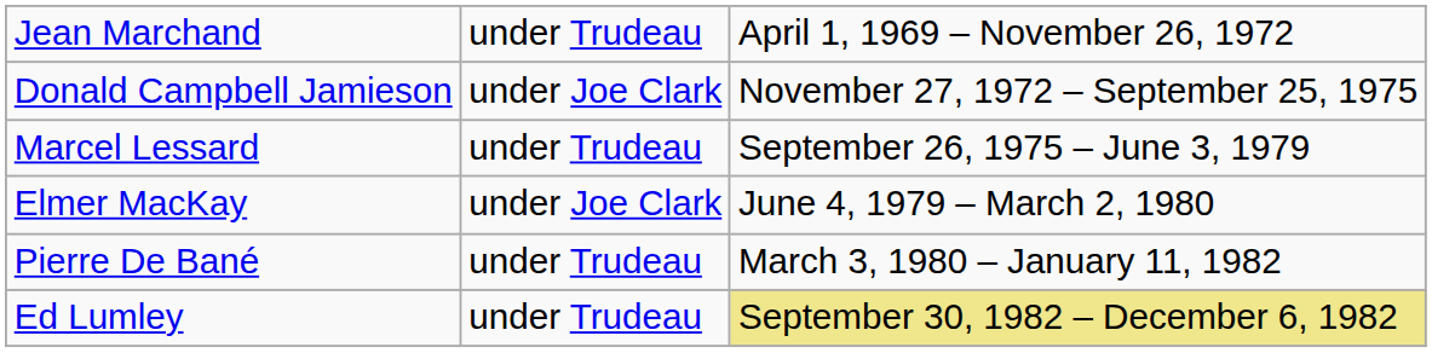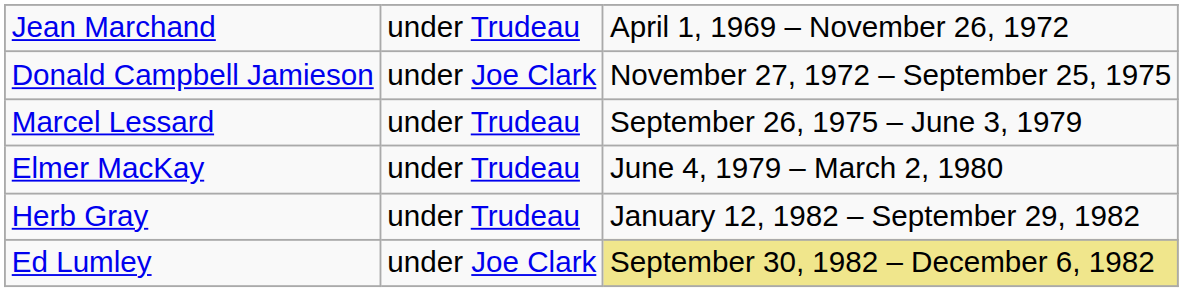 <table class="wikitable">
 <tr>
 <td><a href='#'>Jean Marchand</a></td>
 <td>under <a href='#'>Trudeau</a></td>
 <td>April 1, 1969 – November 26, 1972</td>
 </tr>
 <tr>
 <td><a href='#'>Donald Campbell Jamieson</a></td>
 <td>under <a href='#'>Joe Clark</a></td>
 <td>November 27, 1972 – September 25, 1975</td>
 </tr>
 <tr>
 <td><a href='#'>Marcel Lessard</a></td>
 <td>under <a href='#'>Trudeau</a></td>
 <td>September 26, 1975 – June 3, 1979</td>
 </tr>
 <tr>
 <td><a href='#'>Elmer MacKay</a></td>
-<td>under <a href='#'>Joe Clark</a></td>
+<td>under <a href='#'>Trudeau</a></td>
 <td>June 4, 1979 – March 2, 1980</td>
 </tr>
 <tr>
-<td><a href='#'>Pierre De Bané</a></td>
+<td><a href='#'>Herb Gray</a></td>
 <td>under <a href='#'>Trudeau</a></td>
-<td>March 3, 1980 – January 11, 1982</td>
+<td>January 12, 1982 – September 29, 1982</td>
 </tr>
 <tr>
 <td><a href='#'>Ed Lumley</a></td>
-<td>under <a href='#'>Trudeau</a></td>
+<td>under <a href='#'>Joe Clark</a></td>
 <td style="background: khaki;">September 30, 1982 – December 6, 1982</td>
 </tr>
 </table>
